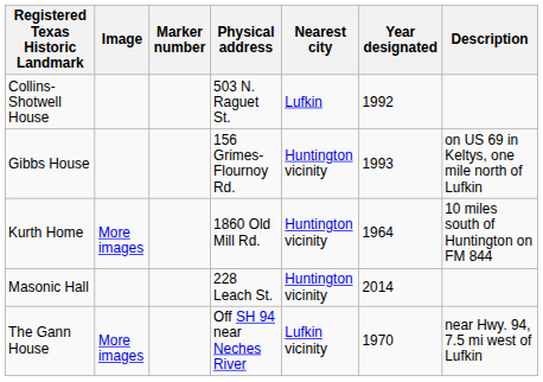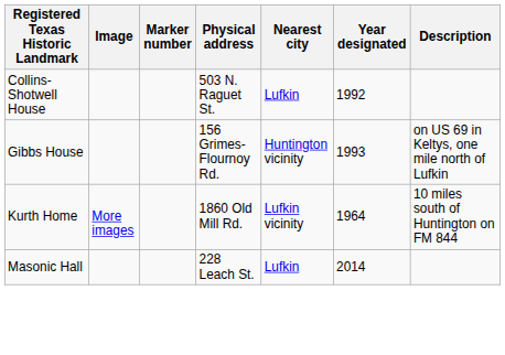 <table class="wikitable sortable">
 <tr>
 <th>Registered Texas Historic Landmark</th>
 <th>Image</th>
 <th>Marker number</th>
 <th>Physical address</th>
 <th>Nearest city</th>
 <th>Year designated</th>
 <th>Description</th>
 </tr>
 <tr>
 <td>Collins-Shotwell House</td>
 <td></td>
 <td></td>
 <td>503 N. Raguet St.<br></td>
 <td><a href='#'>Lufkin</a></td>
 <td>1992</td>
 <td></td>
 </tr>
 <tr>
 <td>Gibbs House</td>
 <td></td>
 <td></td>
 <td>156 Grimes-Flournoy Rd.<br></td>
 <td><a href='#'>Huntington</a> vicinity</td>
 <td>1993</td>
 <td>on US 69 in Keltys, one mile north of Lufkin</td>
 </tr>
 <tr>
 <td>Kurth Home</td>
 <td><br> <a href='#'>More images</a></td>
 <td></td>
 <td>1860 Old Mill Rd.<br></td>
-<td><a href='#'>Huntington</a> vicinity</td>
+<td><a href='#'>Lufkin</a> vicinity</td>
 <td>1964</td>
 <td>10 miles south of Huntington on FM 844</td>
 </tr>
 <tr>
 <td>Masonic Hall</td>
 <td></td>
 <td></td>
 <td>228 Leach St.<br></td>
-<td><a href='#'>Huntington</a> vicinity</td>
+<td><a href='#'>Lufkin</a></td>
 <td>2014</td>
 <td></td>
 </tr>
-<tr>
-<td>The Gann House</td>
-<td><br> <a href='#'>More images</a></td>
-<td></td>
-<td>Off <a href='#'>SH 94</a> near <a href='#'>Neches River</a> </td>
-<td><a href='#'>Lufkin</a> vicinity</td>
-<td>1970</td>
-<td>near Hwy. 94, 7.5 mi west of Lufkin</td>
-</tr>
 </table>
